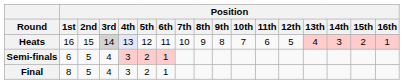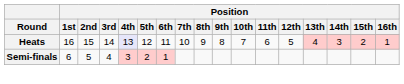 <table class="wikitable" style="font-size: 85%; text-align: center;">
 <tr valign="top">
 <th></th>
 <th colspan=16>Position</th>
 </tr>
 <tr>
 <th rowspan=1>Round</th>
 <th>1st</th>
 <th>2nd</th>
 <th>3rd</th>
 <th>4th</th>
 <th>5th</th>
 <th>6th</th>
 <th>7th</th>
 <th>8th</th>
 <th>9th</th>
 <th>10th</th>
 <th>11th</th>
 <th>12th</th>
 <th>13th</th>
 <th>14th</th>
 <th>15th</th>
 <th>16th</th>
 </tr>
 <tr>
 <th>Heats</th>
 <td>16</td>
 <td>15</td>
-<td style="background: lightgrey;">14</td>
+<td>14</td>
 <td style="background: lavender;">13</td>
 <td>12</td>
 <td>11</td>
 <td>10</td>
 <td>9</td>
 <td>8</td>
 <td>7</td>
 <td>6</td>
 <td>5</td>
 <td style="background:#ffcccc;">4</td>
 <td style="background:#ffcccc;">3</td>
 <td style="background:#ffcccc;">2</td>
 <td style="background:#ffcccc;">1</td>
 </tr>
 <tr>
 <th>Semi-finals</th>
 <td>6</td>
 <td>5</td>
 <td>4</td>
 <td style="background:#ffcccc;">3</td>
 <td style="background:#ffcccc;">2</td>
 <td style="background:#ffcccc;">1</td>
 <td></td>
 <td></td>
 <td></td>
 <td></td>
 <td></td>
 <td></td>
 <td></td>
 <td></td>
 <td></td>
 <td></td>
 </tr>
-<tr>
-<th>Final</th>
-<td>8</td>
-<td>5</td>
-<td>4</td>
-<td>3</td>
-<td>2</td>
-<td>1</td>
-<td></td>
-<td></td>
-<td></td>
-<td></td>
-<td></td>
-<td></td>
-<td></td>
-<td></td>
-<td></td>
-<td></td>
-</tr>
 </table>
